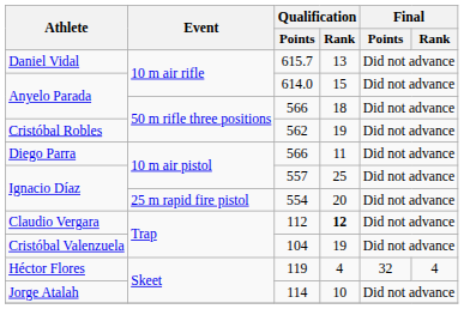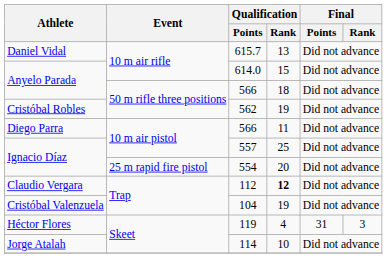 <table class=wikitable style=font-size:90%;text-align:center>
 <tr>
 <th rowspan=2>Athlete</th>
 <th rowspan=2>Event</th>
 <th colspan=2>Qualification</th>
 <th colspan=2>Final</th>
 </tr>
 <tr style=font-size:95%>
 <th>Points</th>
 <th>Rank</th>
 <th>Points</th>
 <th>Rank</th>
 </tr>
 <tr>
 <td style="text-align:left"><a href='#'>Daniel Vidal</a></td>
 <td rowspan="2" style="text-align:left"><a href='#'>10 m air rifle</a></td>
 <td>615.7</td>
 <td>13</td>
 <td colspan="2">Did not advance</td>
 </tr>
 <tr>
 <td style="text-align:left" rowspan="2"><a href='#'>Anyelo Parada</a></td>
 <td>614.0</td>
 <td>15</td>
 <td colspan="2">Did not advance</td>
 </tr>
 <tr>
 <td style="text-align:left" rowspan="2"><a href='#'>50 m rifle three positions</a></td>
 <td>566</td>
 <td>18</td>
 <td colspan="2">Did not advance</td>
 </tr>
 <tr>
 <td style="text-align:left"><a href='#'>Cristóbal Robles</a></td>
 <td>562</td>
 <td>19</td>
 <td colspan="2">Did not advance</td>
 </tr>
 <tr>
 <td style="text-align:left"><a href='#'>Diego Parra</a></td>
 <td style="text-align:left" rowspan="2"><a href='#'>10 m air pistol</a></td>
 <td>566</td>
 <td>11</td>
 <td colspan="2">Did not advance</td>
 </tr>
 <tr>
 <td style="text-align:left" rowspan="2"><a href='#'>Ignacio Díaz</a></td>
 <td>557</td>
 <td>25</td>
 <td colspan="2">Did not advance</td>
 </tr>
 <tr>
 <td style="text-align:left"><a href='#'>25 m rapid fire pistol</a></td>
 <td>554</td>
 <td>20</td>
 <td colspan="2">Did not advance</td>
 </tr>
 <tr>
 <td style="text-align:left"><a href='#'>Claudio Vergara</a></td>
 <td style="text-align:left" rowspan="2"><a href='#'>Trap</a></td>
 <td>112</td>
 <td><strong>12</strong></td>
 <td colspan="2">Did not advance</td>
 </tr>
 <tr>
 <td style="text-align:left"><a href='#'>Cristóbal Valenzuela</a></td>
 <td>104</td>
 <td>19</td>
 <td colspan="2">Did not advance</td>
 </tr>
 <tr>
 <td style="text-align:left"><a href='#'>Héctor Flores</a></td>
 <td style="text-align:left" rowspan="2"><a href='#'>Skeet</a></td>
 <td>119</td>
 <td>4</td>
-<td>32</td>
-<td>4</td>
+<td>31</td>
+<td>3</td>
 </tr>
 <tr>
 <td style="text-align:left"><a href='#'>Jorge Atalah</a></td>
 <td>114</td>
 <td>10</td>
 <td colspan="2">Did not advance</td>
 </tr>
 <tr>
 </tr>
 </table>
